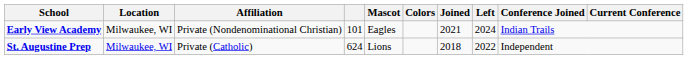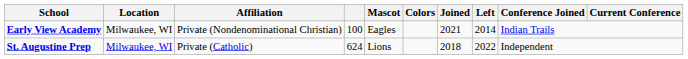 <table class="wikitable sortable">
 <tr>
 <th>School</th>
 <th>Location</th>
 <th>Affiliation</th>
 <th></th>
 <th>Mascot</th>
 <th>Colors</th>
 <th>Joined</th>
 <th>Left</th>
 <th>Conference Joined</th>
 <th>Current Conference</th>
 </tr>
 <tr>
 <td><a href='#'><strong>Early View Academy</strong></a></td>
 <td>Milwaukee, WI</td>
 <td>Private (Nondenominational Christian)</td>
-<td>101</td>
+<td>100</td>
 <td>Eagles</td>
 <td> </td>
 <td>2021</td>
-<td>2024</td>
+<td>2014</td>
 <td colspan="2"><a href='#'>Indian Trails</a></td>
 </tr>
 <tr>
 <td><a href='#'><strong>St. Augustine Prep</strong></a></td>
 <td><a href='#'>Milwaukee, WI</a></td>
 <td>Private (<a href='#'>Catholic</a>)</td>
 <td>624</td>
 <td>Lions</td>
 <td> </td>
 <td>2018</td>
 <td>2022</td>
 <td colspan="2">Independent</td>
 </tr>
 </table>
